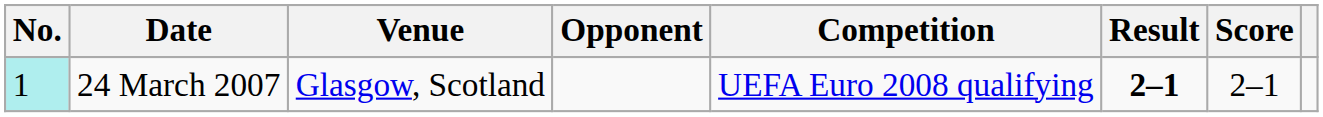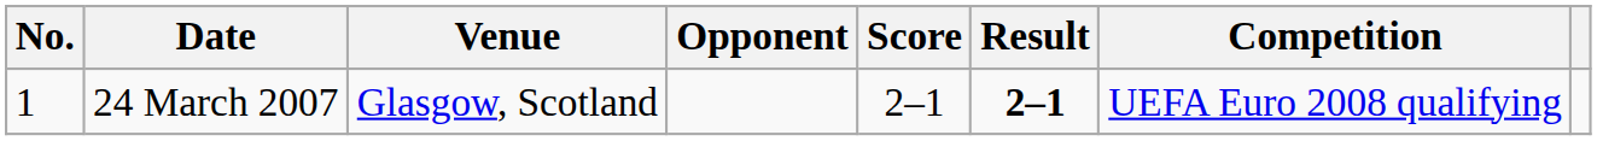 <table class="wikitable">
 <tr>
 <th scope=col>No.</th>
 <th scope=col>Date</th>
 <th scope=col>Venue</th>
 <th scope=col>Opponent</th>
+<th scope=col>Score</th>
+<th scope=col>Result</th>
 <th scope=col>Competition</th>
-<th scope=col>Result</th>
-<th scope=col>Score</th>
 <th scope=col class="unsortable"></th>
 </tr>
 <tr>
-<td style="background: paleturquoise;">1</td>
+<td>1</td>
 <td>24 March 2007</td>
 <td><a href='#'>Glasgow</a>, Scotland</td>
 <td></td>
+<td align="center">2–1</td>
+<td align="center"><strong>2–1</strong></td>
 <td><a href='#'>UEFA Euro 2008 qualifying</a></td>
-<td align="center"><strong>2–1</strong></td>
-<td align="center">2–1</td>
 <td></td>
 </tr>
 </table>
